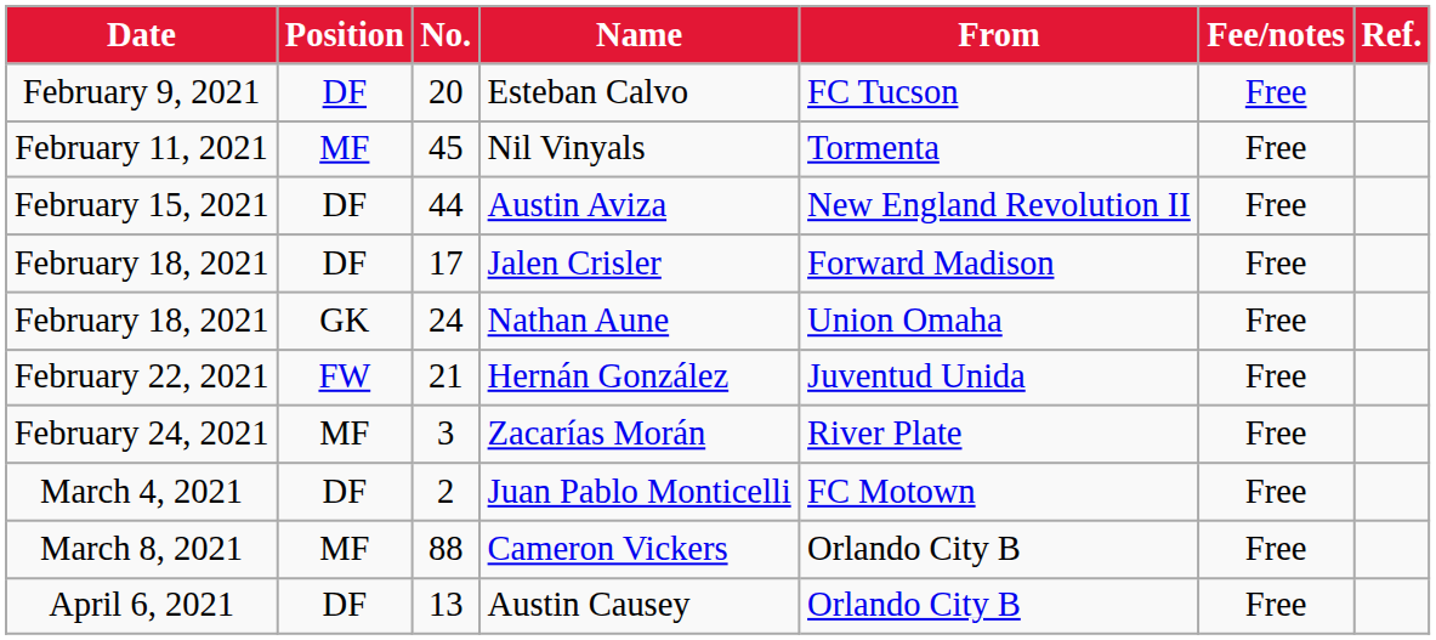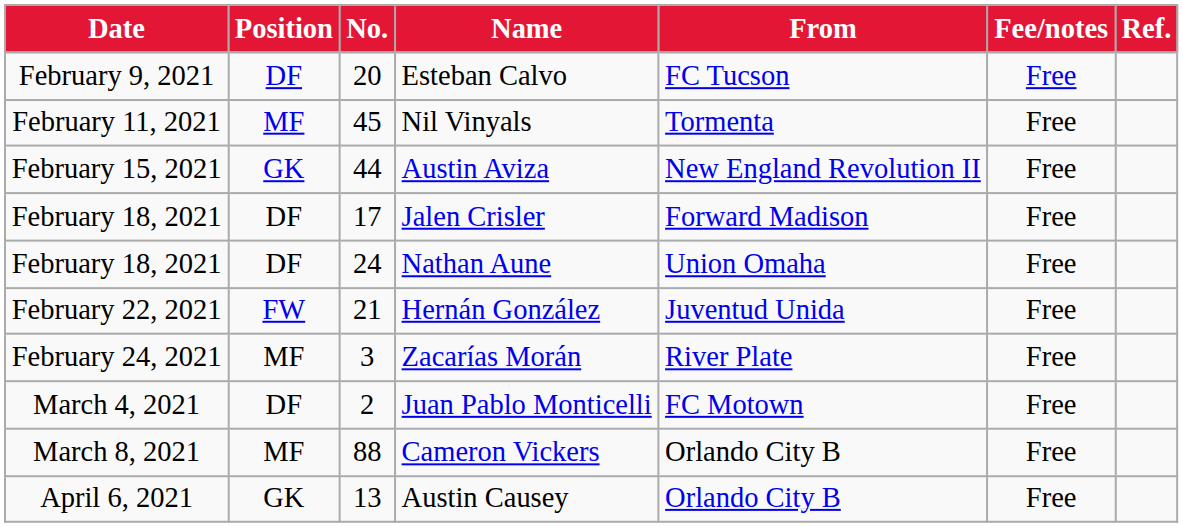 <table class="wikitable" style="text-align:center; font-size:90%; ">
 <tr>
 <th style="background:#E31735; color:#FFFFFF;">Date</th>
 <th style="background:#E31735; color:#FFFFFF;">Position</th>
 <th style="background:#E31735; color:#FFFFFF;">No.</th>
 <th style="background:#E31735; color:#FFFFFF;">Name</th>
 <th style="background:#E31735; color:#FFFFFF;">From</th>
 <th style="background:#E31735; color:#FFFFFF;">Fee/notes</th>
 <th style="background:#E31735; color:#FFFFFF;">Ref.</th>
 </tr>
 <tr>
 <td>February 9, 2021</td>
 <td><a href='#'>DF</a></td>
 <td>20</td>
 <td align="left"> Esteban Calvo</td>
 <td align="left"> <a href='#'>FC Tucson</a></td>
 <td><a href='#'>Free</a></td>
 <td></td>
 </tr>
 <tr>
 <td>February 11, 2021</td>
 <td><a href='#'>MF</a></td>
 <td>45</td>
 <td align="left"> Nil Vinyals</td>
 <td align="left"> <a href='#'>Tormenta</a></td>
 <td>Free</td>
 <td></td>
 </tr>
 <tr>
 <td>February 15, 2021</td>
-<td>DF</td>
+<td><a href='#'>GK</a></td>
 <td>44</td>
 <td align="left"> <a href='#'>Austin Aviza</a></td>
 <td align="left"> <a href='#'>New England Revolution II</a></td>
 <td>Free</td>
 <td></td>
 </tr>
 <tr>
 <td>February 18, 2021</td>
 <td>DF</td>
 <td>17</td>
 <td align="left"> <a href='#'>Jalen Crisler</a></td>
 <td align="left"> <a href='#'>Forward Madison</a></td>
 <td>Free</td>
 <td></td>
 </tr>
 <tr>
 <td>February 18, 2021</td>
-<td>GK</td>
+<td>DF</td>
 <td>24</td>
 <td align="left"> <a href='#'>Nathan Aune</a></td>
 <td align="left"> <a href='#'>Union Omaha</a></td>
 <td>Free</td>
 <td></td>
 </tr>
 <tr>
 <td>February 22, 2021</td>
 <td><a href='#'>FW</a></td>
 <td>21</td>
 <td align="left"> <a href='#'>Hernán González</a></td>
 <td align="left"> <a href='#'>Juventud Unida</a></td>
 <td>Free</td>
 <td></td>
 </tr>
 <tr>
 <td>February 24, 2021</td>
 <td>MF</td>
 <td>3</td>
 <td align="left"> <a href='#'>Zacarías Morán</a></td>
 <td align="left"> <a href='#'>River Plate</a></td>
 <td>Free</td>
 <td></td>
 </tr>
 <tr>
 <td>March 4, 2021</td>
 <td>DF</td>
 <td>2</td>
 <td align="left"> <a href='#'>Juan Pablo Monticelli</a></td>
 <td align="left"> <a href='#'>FC Motown</a></td>
 <td>Free</td>
 <td></td>
 </tr>
 <tr>
 <td>March 8, 2021</td>
 <td>MF</td>
 <td>88</td>
 <td align="left"> <a href='#'>Cameron Vickers</a></td>
 <td align="left"> Orlando City B</td>
 <td>Free</td>
 <td></td>
 </tr>
 <tr>
 <td>April 6, 2021</td>
-<td>DF</td>
+<td>GK</td>
 <td>13</td>
 <td align="left"> Austin Causey</td>
 <td align="left"> <a href='#'>Orlando City B</a></td>
 <td>Free</td>
 <td></td>
 </tr>
 </table>
